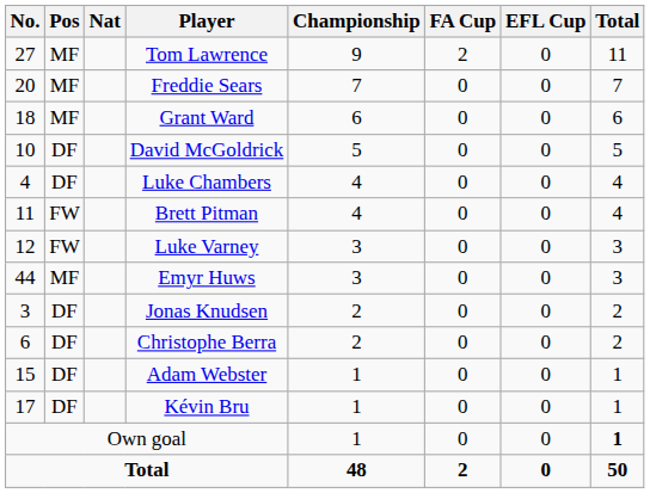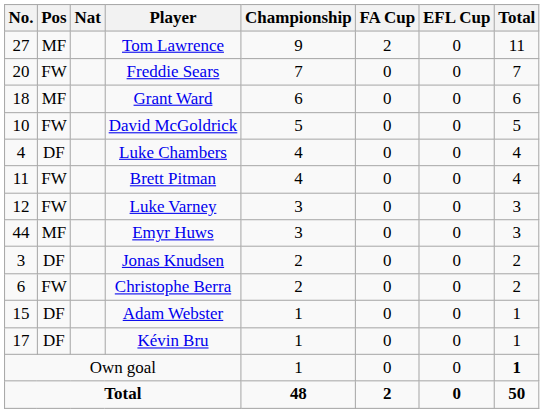 <table class="wikitable" style="text-align: center;">
 <tr>
 <th width=0>No.</th>
 <th width=0>Pos</th>
 <th width=0>Nat</th>
 <th width=0>Player</th>
 <th width=0>Championship</th>
 <th width=0>FA Cup</th>
 <th width=0>EFL Cup</th>
 <th width=0>Total</th>
 </tr>
 <tr>
 <td>27</td>
 <td>MF</td>
 <td></td>
 <td><a href='#'>Tom Lawrence</a></td>
 <td>9</td>
 <td>2</td>
 <td>0</td>
 <td>11</td>
 </tr>
 <tr>
 <td>20</td>
-<td>MF</td>
+<td>FW</td>
 <td></td>
 <td><a href='#'>Freddie Sears</a></td>
 <td>7</td>
 <td>0</td>
 <td>0</td>
 <td>7</td>
 </tr>
 <tr>
 <td>18</td>
 <td>MF</td>
 <td></td>
 <td><a href='#'>Grant Ward</a></td>
 <td>6</td>
 <td>0</td>
 <td>0</td>
 <td>6</td>
 </tr>
 <tr>
 <td>10</td>
-<td>DF</td>
+<td>FW</td>
 <td></td>
 <td><a href='#'>David McGoldrick</a></td>
 <td>5</td>
 <td>0</td>
 <td>0</td>
 <td>5</td>
 </tr>
 <tr>
 <td>4</td>
 <td>DF</td>
 <td></td>
 <td><a href='#'>Luke Chambers</a></td>
 <td>4</td>
 <td>0</td>
 <td>0</td>
 <td>4</td>
 </tr>
 <tr>
 <td>11</td>
 <td>FW</td>
 <td></td>
 <td><a href='#'>Brett Pitman</a></td>
 <td>4</td>
 <td>0</td>
 <td>0</td>
 <td>4</td>
 </tr>
 <tr>
 <td>12</td>
 <td>FW</td>
 <td></td>
 <td><a href='#'>Luke Varney</a></td>
 <td>3</td>
 <td>0</td>
 <td>0</td>
 <td>3</td>
 </tr>
 <tr>
 <td>44</td>
 <td>MF</td>
 <td></td>
 <td><a href='#'>Emyr Huws</a></td>
 <td>3</td>
 <td>0</td>
 <td>0</td>
 <td>3</td>
 </tr>
 <tr>
 <td>3</td>
 <td>DF</td>
 <td></td>
 <td><a href='#'>Jonas Knudsen</a></td>
 <td>2</td>
 <td>0</td>
 <td>0</td>
 <td>2</td>
 </tr>
 <tr>
 <td>6</td>
-<td>DF</td>
+<td>FW</td>
 <td></td>
 <td><a href='#'>Christophe Berra</a></td>
 <td>2</td>
 <td>0</td>
 <td>0</td>
 <td>2</td>
 </tr>
 <tr>
 <td>15</td>
 <td>DF</td>
 <td></td>
 <td><a href='#'>Adam Webster</a></td>
 <td>1</td>
 <td>0</td>
 <td>0</td>
 <td>1</td>
 </tr>
 <tr>
 <td>17</td>
 <td>DF</td>
 <td></td>
 <td><a href='#'>Kévin Bru</a></td>
 <td>1</td>
 <td>0</td>
 <td>0</td>
 <td>1</td>
 </tr>
 <tr>
 <td colspan=4>Own goal</td>
 <td>1</td>
 <td>0</td>
 <td>0</td>
 <td><strong>1</strong></td>
 </tr>
 <tr>
 <td colspan=4><strong>Total</strong></td>
 <td><strong>48</strong></td>
 <td><strong>2</strong></td>
 <td><strong>0</strong></td>
 <td><strong>50</strong></td>
 </tr>
 </table>
